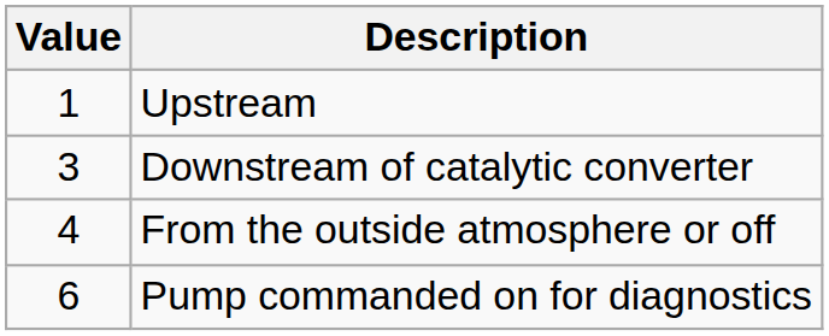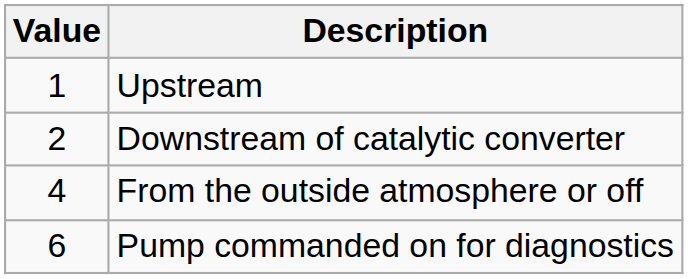 <table class="wikitable">
 <tr>
 <th>Value</th>
 <th>Description</th>
 </tr>
 <tr>
 <td align="center">1</td>
 <td>Upstream</td>
 </tr>
 <tr>
-<td align="center">3</td>
+<td align="center">2</td>
 <td>Downstream of catalytic converter</td>
 </tr>
 <tr>
 <td align="center">4</td>
 <td>From the outside atmosphere or off</td>
 </tr>
 <tr>
 <td align="center">6</td>
 <td>Pump commanded on for diagnostics</td>
 </tr>
 </table>
